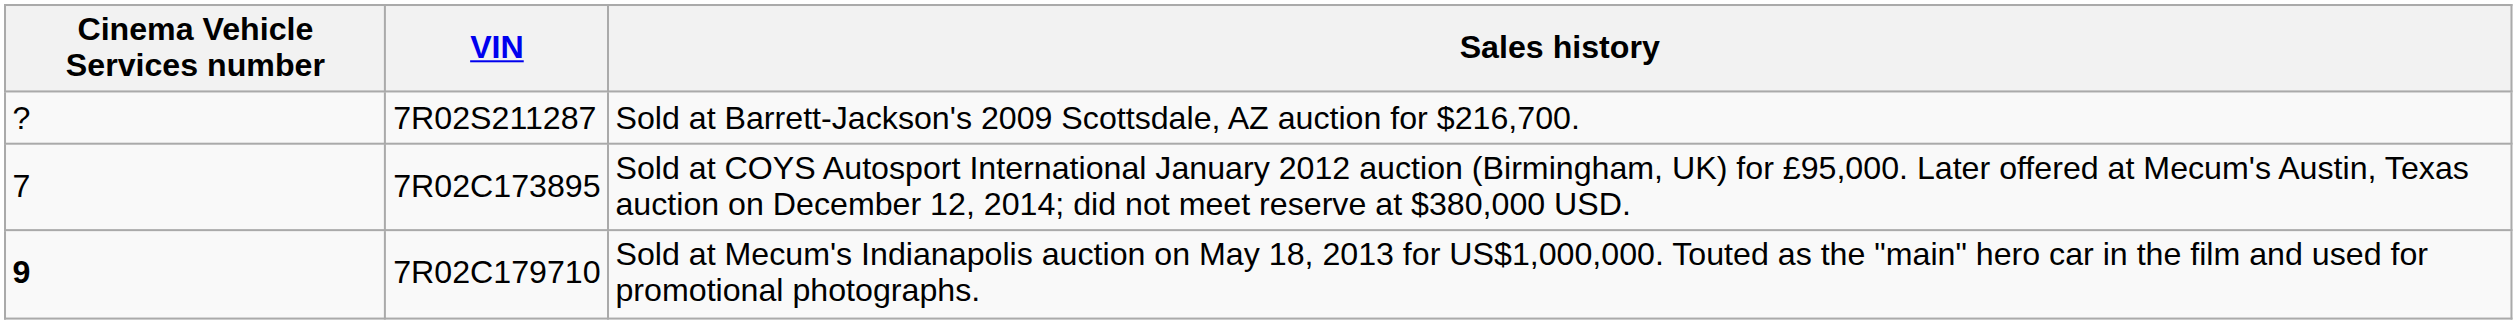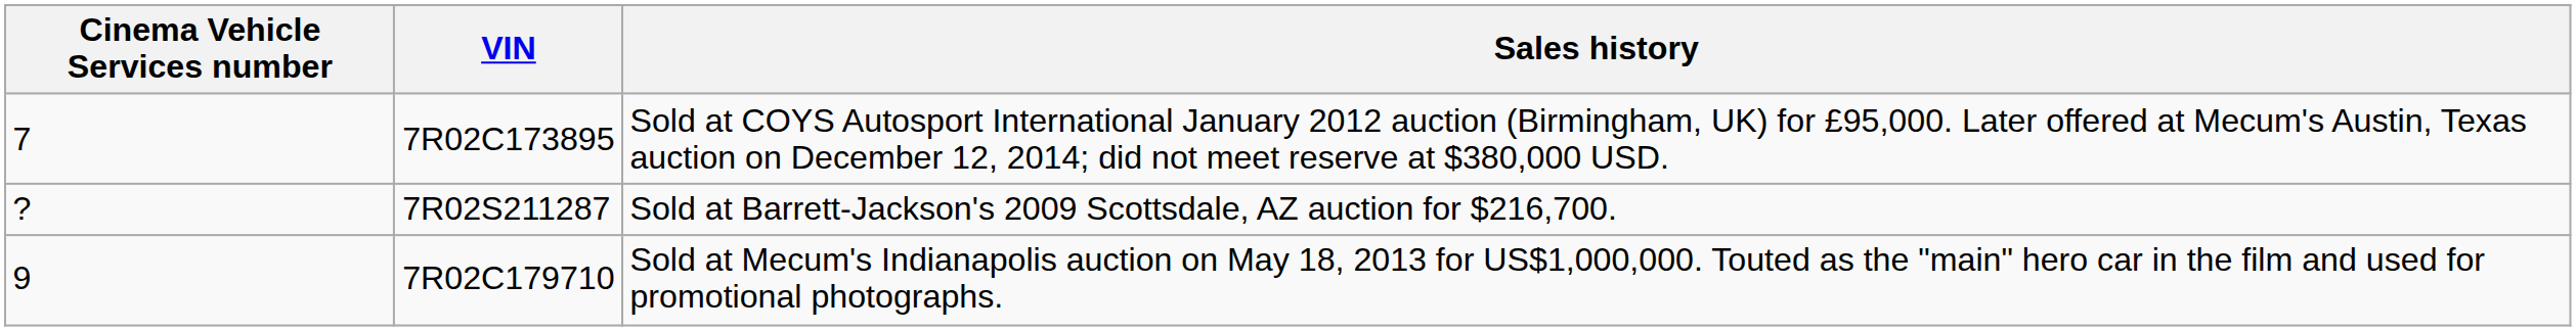 <table class="wikitable" style="text-align:left;">
 <tr>
 <th>Cinema Vehicle Services number</th>
 <th><a href='#'>VIN</a></th>
 <th>Sales history</th>
 </tr>
 <tr>
+<td>7</td>
+<td>7R02C173895</td>
+<td>Sold at COYS Autosport International January 2012 auction (Birmingham, UK) for £95,000. Later offered at Mecum's Austin, Texas auction on December 12, 2014; did not meet reserve at $380,000 USD.</td>
+</tr>
+<tr>
 <td>?</td>
 <td>7R02S211287</td>
 <td>Sold at Barrett-Jackson's 2009 Scottsdale, AZ auction for $216,700.</td>
 </tr>
 <tr>
-<td>7</td>
-<td>7R02C173895</td>
-<td>Sold at COYS Autosport International January 2012 auction (Birmingham, UK) for £95,000. Later offered at Mecum's Austin, Texas auction on December 12, 2014; did not meet reserve at $380,000 USD.</td>
-</tr>
-<tr>
-<td><strong>9</strong></td>
+<td>9</td>
 <td>7R02C179710</td>
 <td>Sold at Mecum's Indianapolis auction on May 18, 2013 for US$1,000,000. Touted as the "main" hero car in the film and used for promotional photographs.</td>
 </tr>
 </table>
